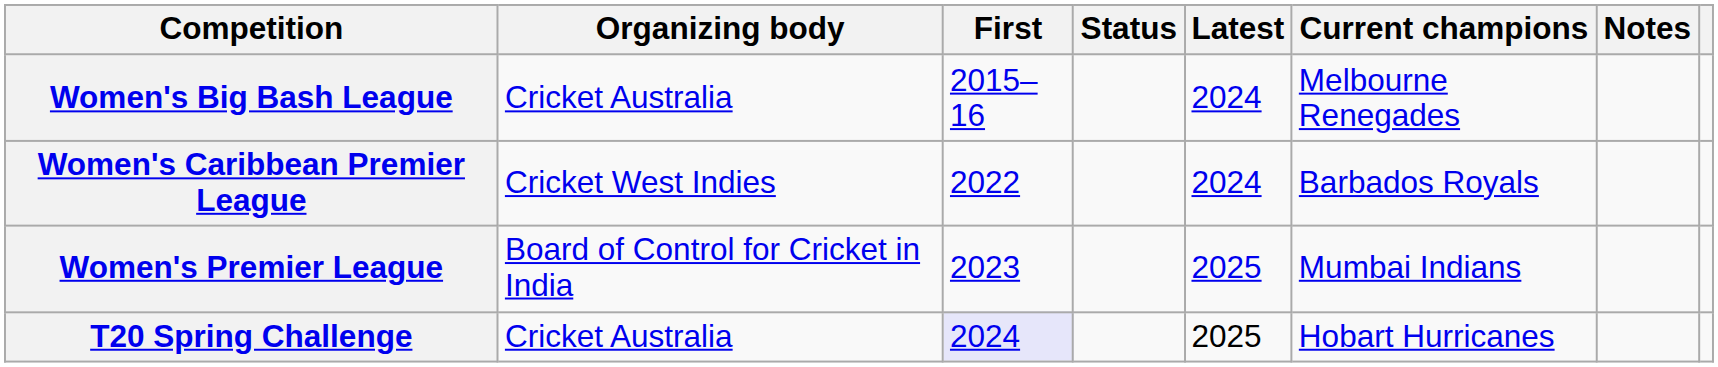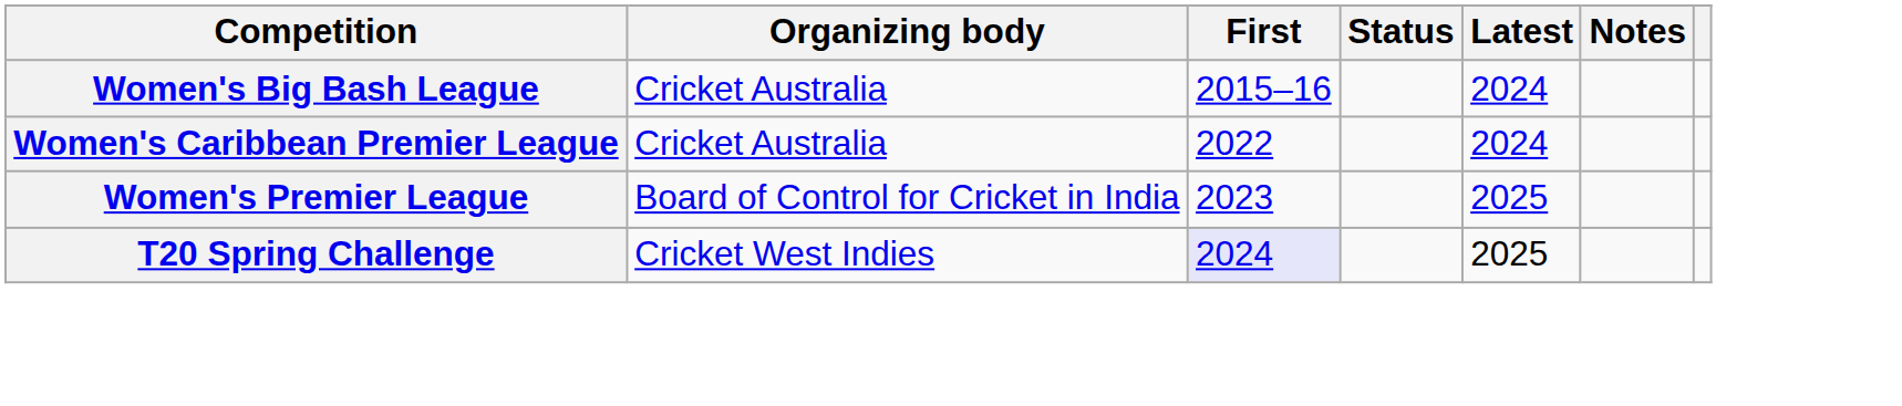 <table class="wikitable sortable plainrowheaders">
 <tr>
 <th scope="col">Competition</th>
 <th scope="col">Organizing body</th>
 <th scope="col">First</th>
 <th scope="col">Status</th>
 <th scope="col">Latest</th>
-<th scope="col">Current champions</th>
 <th scope="col">Notes</th>
 <th scope="col" class="unsortable"></th>
 </tr>
 <tr>
 <th scope="row"><a href='#'>Women's Big Bash League</a></th>
 <td><a href='#'>Cricket Australia</a></td>
 <td><a href='#'>2015–16</a></td>
 <td></td>
 <td><a href='#'>2024</a></td>
-<td><a href='#'>Melbourne Renegades</a></td>
 <td></td>
 <td></td>
 </tr>
 <tr>
 <th scope="row"><a href='#'>Women's Caribbean Premier League</a></th>
-<td><a href='#'>Cricket West Indies</a></td>
+<td><a href='#'>Cricket Australia</a></td>
 <td><a href='#'>2022</a></td>
 <td></td>
 <td><a href='#'>2024</a></td>
-<td><a href='#'>Barbados Royals</a></td>
 <td></td>
 <td></td>
 </tr>
 <tr>
 <th scope="row"><a href='#'>Women's Premier League</a></th>
 <td><a href='#'>Board of Control for Cricket in India</a></td>
 <td><a href='#'>2023</a></td>
 <td></td>
 <td><a href='#'>2025</a></td>
-<td><a href='#'>Mumbai Indians</a></td>
 <td></td>
 <td></td>
 </tr>
 <tr>
 <th scope="row"><a href='#'>T20 Spring Challenge</a></th>
-<td><a href='#'>Cricket Australia</a></td>
+<td><a href='#'>Cricket West Indies</a></td>
 <td style="background: lavender;"><a href='#'>2024</a></td>
 <td></td>
 <td>2025</td>
-<td><a href='#'>Hobart Hurricanes</a></td>
 <td></td>
 <td></td>
 </tr>
 </table>
